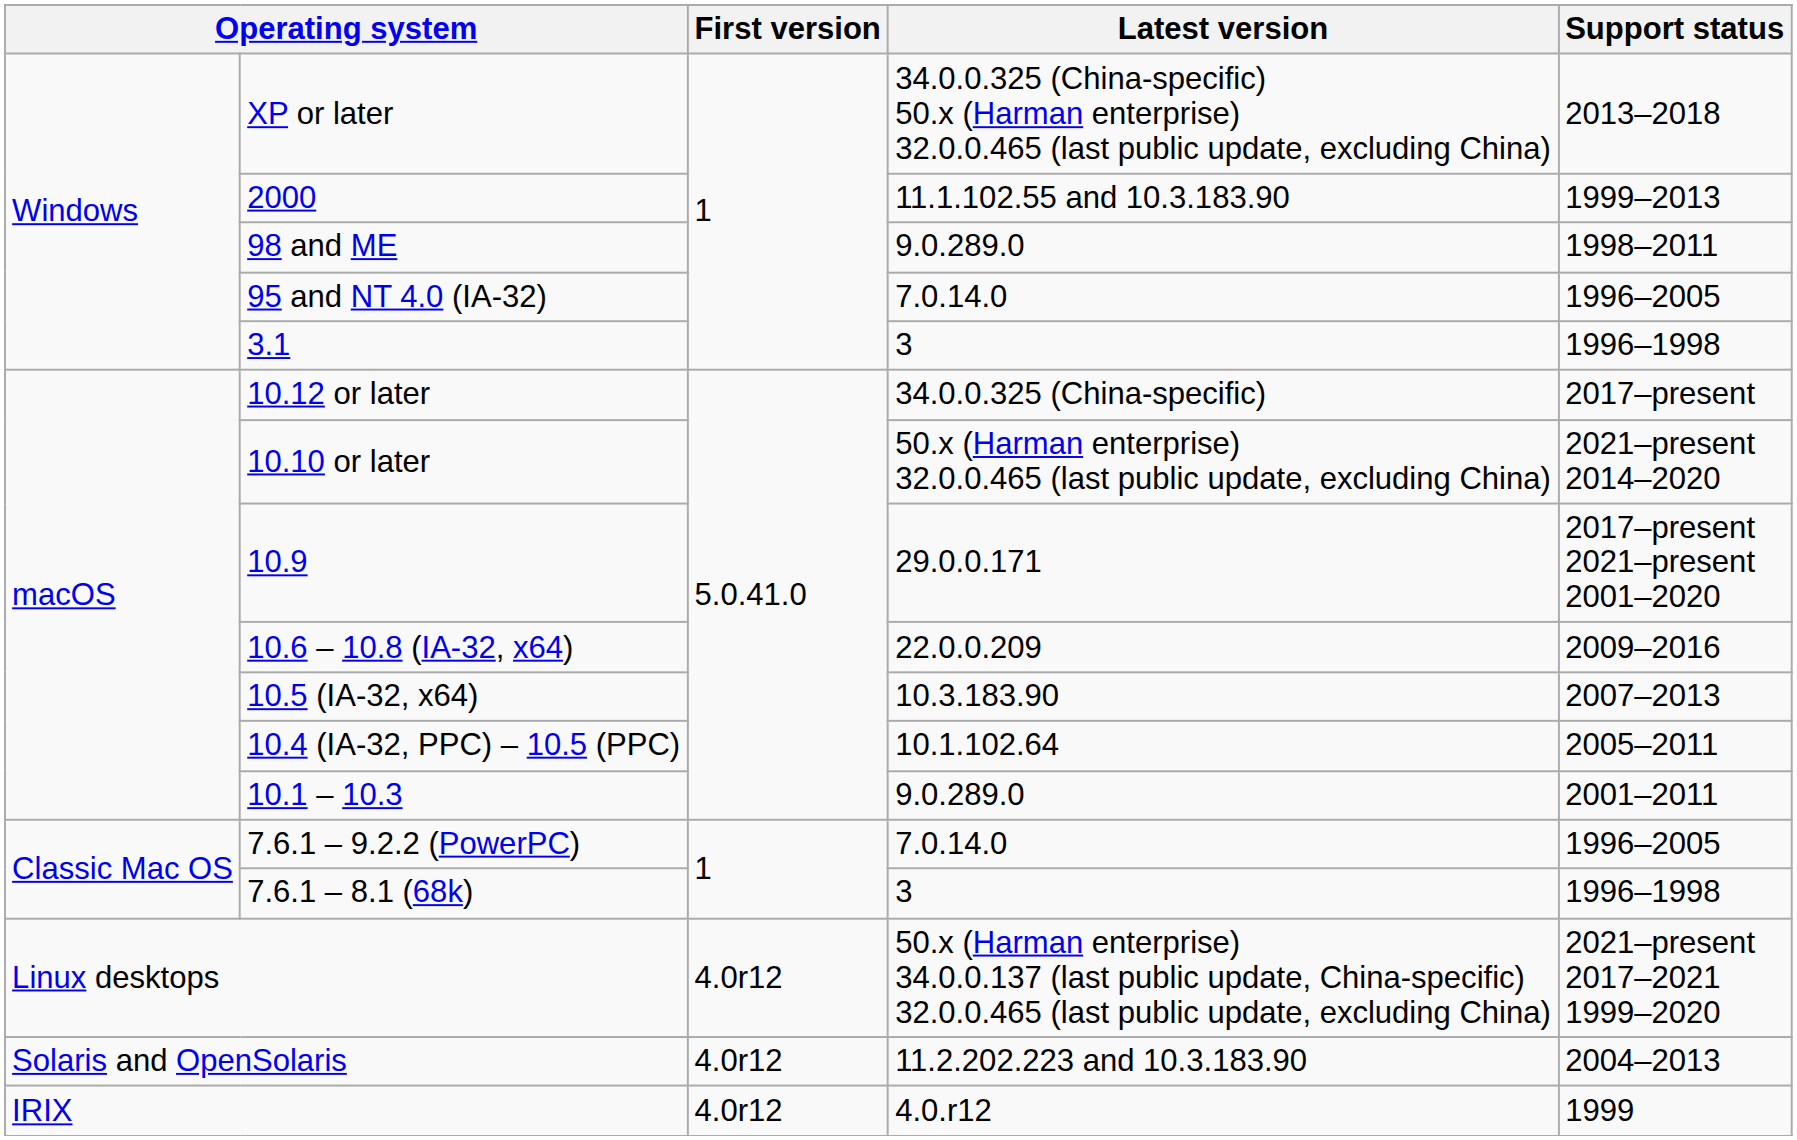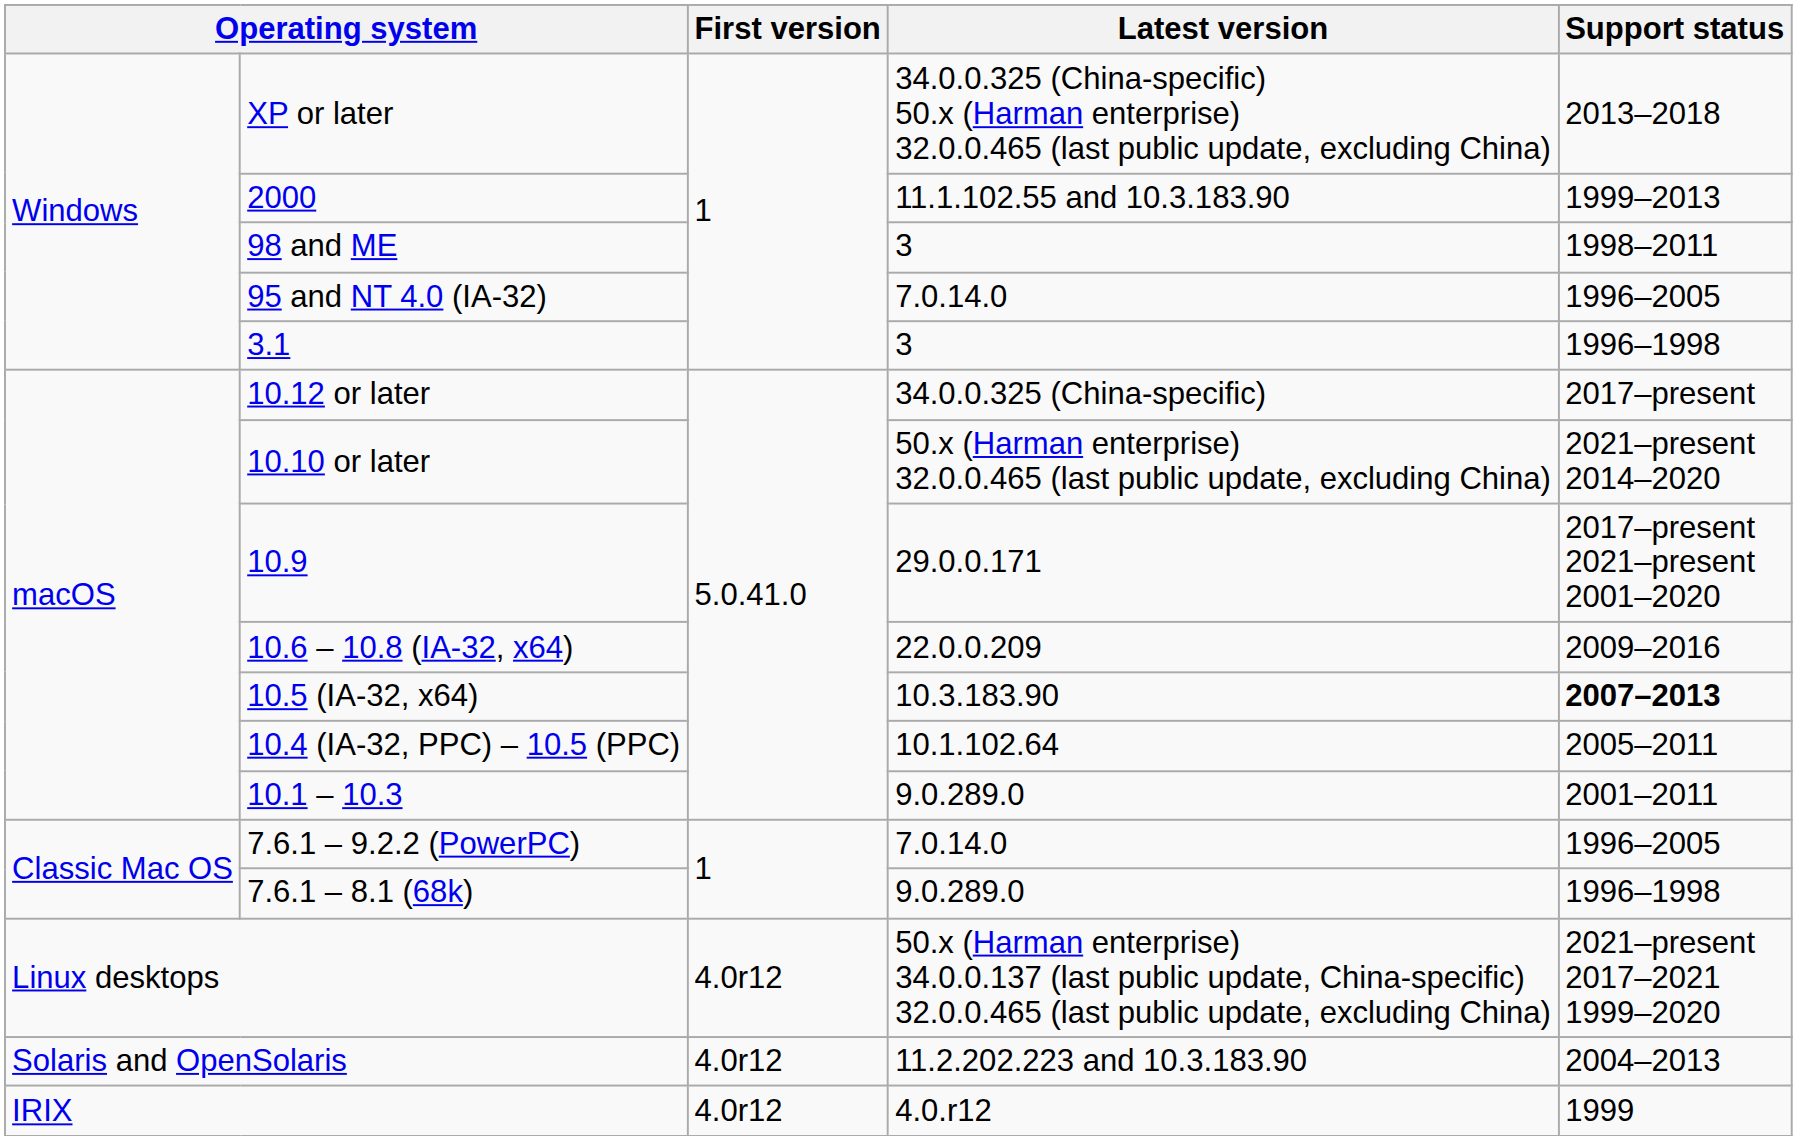 <table class="wikitable sortable">
 <tr>
 <th colspan="2"><a href='#'>Operating system</a></th>
 <th>First version</th>
 <th>Latest version</th>
 <th>Support status</th>
 </tr>
 <tr>
 <td rowspan="5"><a href='#'>Windows</a></td>
 <td><a href='#'>XP</a> or later</td>
 <td rowspan="5">1</td>
 <td>34.0.0.325 (China-specific)<br>50.x (<a href='#'>Harman</a> enterprise)<br>32.0.0.465 (last public update, excluding China)</td>
 <td>2013–2018</td>
 </tr>
 <tr>
 <td><a href='#'>2000</a></td>
 <td>11.1.102.55 and 10.3.183.90</td>
 <td>1999–2013</td>
 </tr>
 <tr>
 <td><a href='#'>98</a> and <a href='#'>ME</a></td>
-<td>9.0.289.0</td>
+<td>3</td>
 <td>1998–2011</td>
 </tr>
 <tr>
 <td><a href='#'>95</a> and <a href='#'>NT 4.0</a> (IA-32)</td>
 <td>7.0.14.0</td>
 <td>1996–2005</td>
 </tr>
 <tr>
 <td><a href='#'>3.1</a></td>
 <td>3</td>
 <td>1996–1998</td>
 </tr>
 <tr>
 <td rowspan="7"><a href='#'>macOS</a></td>
 <td><a href='#'>10.12</a> or later</td>
 <td rowspan="7">5.0.41.0</td>
 <td>34.0.0.325 (China-specific)</td>
 <td>2017–present</td>
 </tr>
 <tr>
 <td><a href='#'>10.10</a> or later</td>
 <td>50.x (<a href='#'>Harman</a> enterprise)<br>32.0.0.465 (last public update, excluding China)</td>
 <td>2021–present<br>2014–2020</td>
 </tr>
 <tr>
 <td><a href='#'>10.9</a></td>
 <td>29.0.0.171</td>
 <td>2017–present<br>2021–present<br>2001–2020</td>
 </tr>
 <tr>
 <td><a href='#'>10.6</a> – <a href='#'>10.8</a> (<a href='#'>IA-32</a>, <a href='#'>x64</a>)</td>
 <td>22.0.0.209</td>
 <td>2009–2016</td>
 </tr>
 <tr>
 <td><a href='#'>10.5</a> (IA-32, x64)</td>
 <td>10.3.183.90</td>
-<td>2007–2013</td>
+<td><strong>2007–2013</strong></td>
 </tr>
 <tr>
 <td><a href='#'>10.4</a> (IA-32, PPC) – <a href='#'>10.5</a> (PPC)</td>
 <td>10.1.102.64</td>
 <td>2005–2011</td>
 </tr>
 <tr>
 <td><a href='#'>10.1</a> – <a href='#'>10.3</a></td>
 <td>9.0.289.0</td>
 <td>2001–2011</td>
 </tr>
 <tr>
 <td rowspan="2"><a href='#'>Classic Mac OS</a></td>
 <td>7.6.1 – 9.2.2 (<a href='#'>PowerPC</a>)</td>
 <td rowspan="2">1</td>
 <td>7.0.14.0</td>
 <td>1996–2005</td>
 </tr>
 <tr>
 <td>7.6.1 – 8.1 (<a href='#'>68k</a>)</td>
-<td>3</td>
+<td>9.0.289.0</td>
 <td>1996–1998</td>
 </tr>
 <tr>
 <td colspan="2"><a href='#'>Linux</a> desktops</td>
 <td>4.0r12</td>
 <td>50.x (<a href='#'>Harman</a> enterprise)<br>34.0.0.137 (last public update, China-specific)<br>32.0.0.465 (last public update, excluding China)</td>
 <td>2021–present<br>2017–2021<br>1999–2020</td>
 </tr>
 <tr>
 <td colspan="2"><a href='#'>Solaris</a> and <a href='#'>OpenSolaris</a></td>
 <td>4.0r12</td>
 <td>11.2.202.223 and 10.3.183.90</td>
 <td>2004–2013</td>
 </tr>
 <tr>
 <td colspan="2"><a href='#'>IRIX</a></td>
 <td>4.0r12</td>
 <td>4.0.r12</td>
 <td>1999</td>
 </tr>
 </table>
